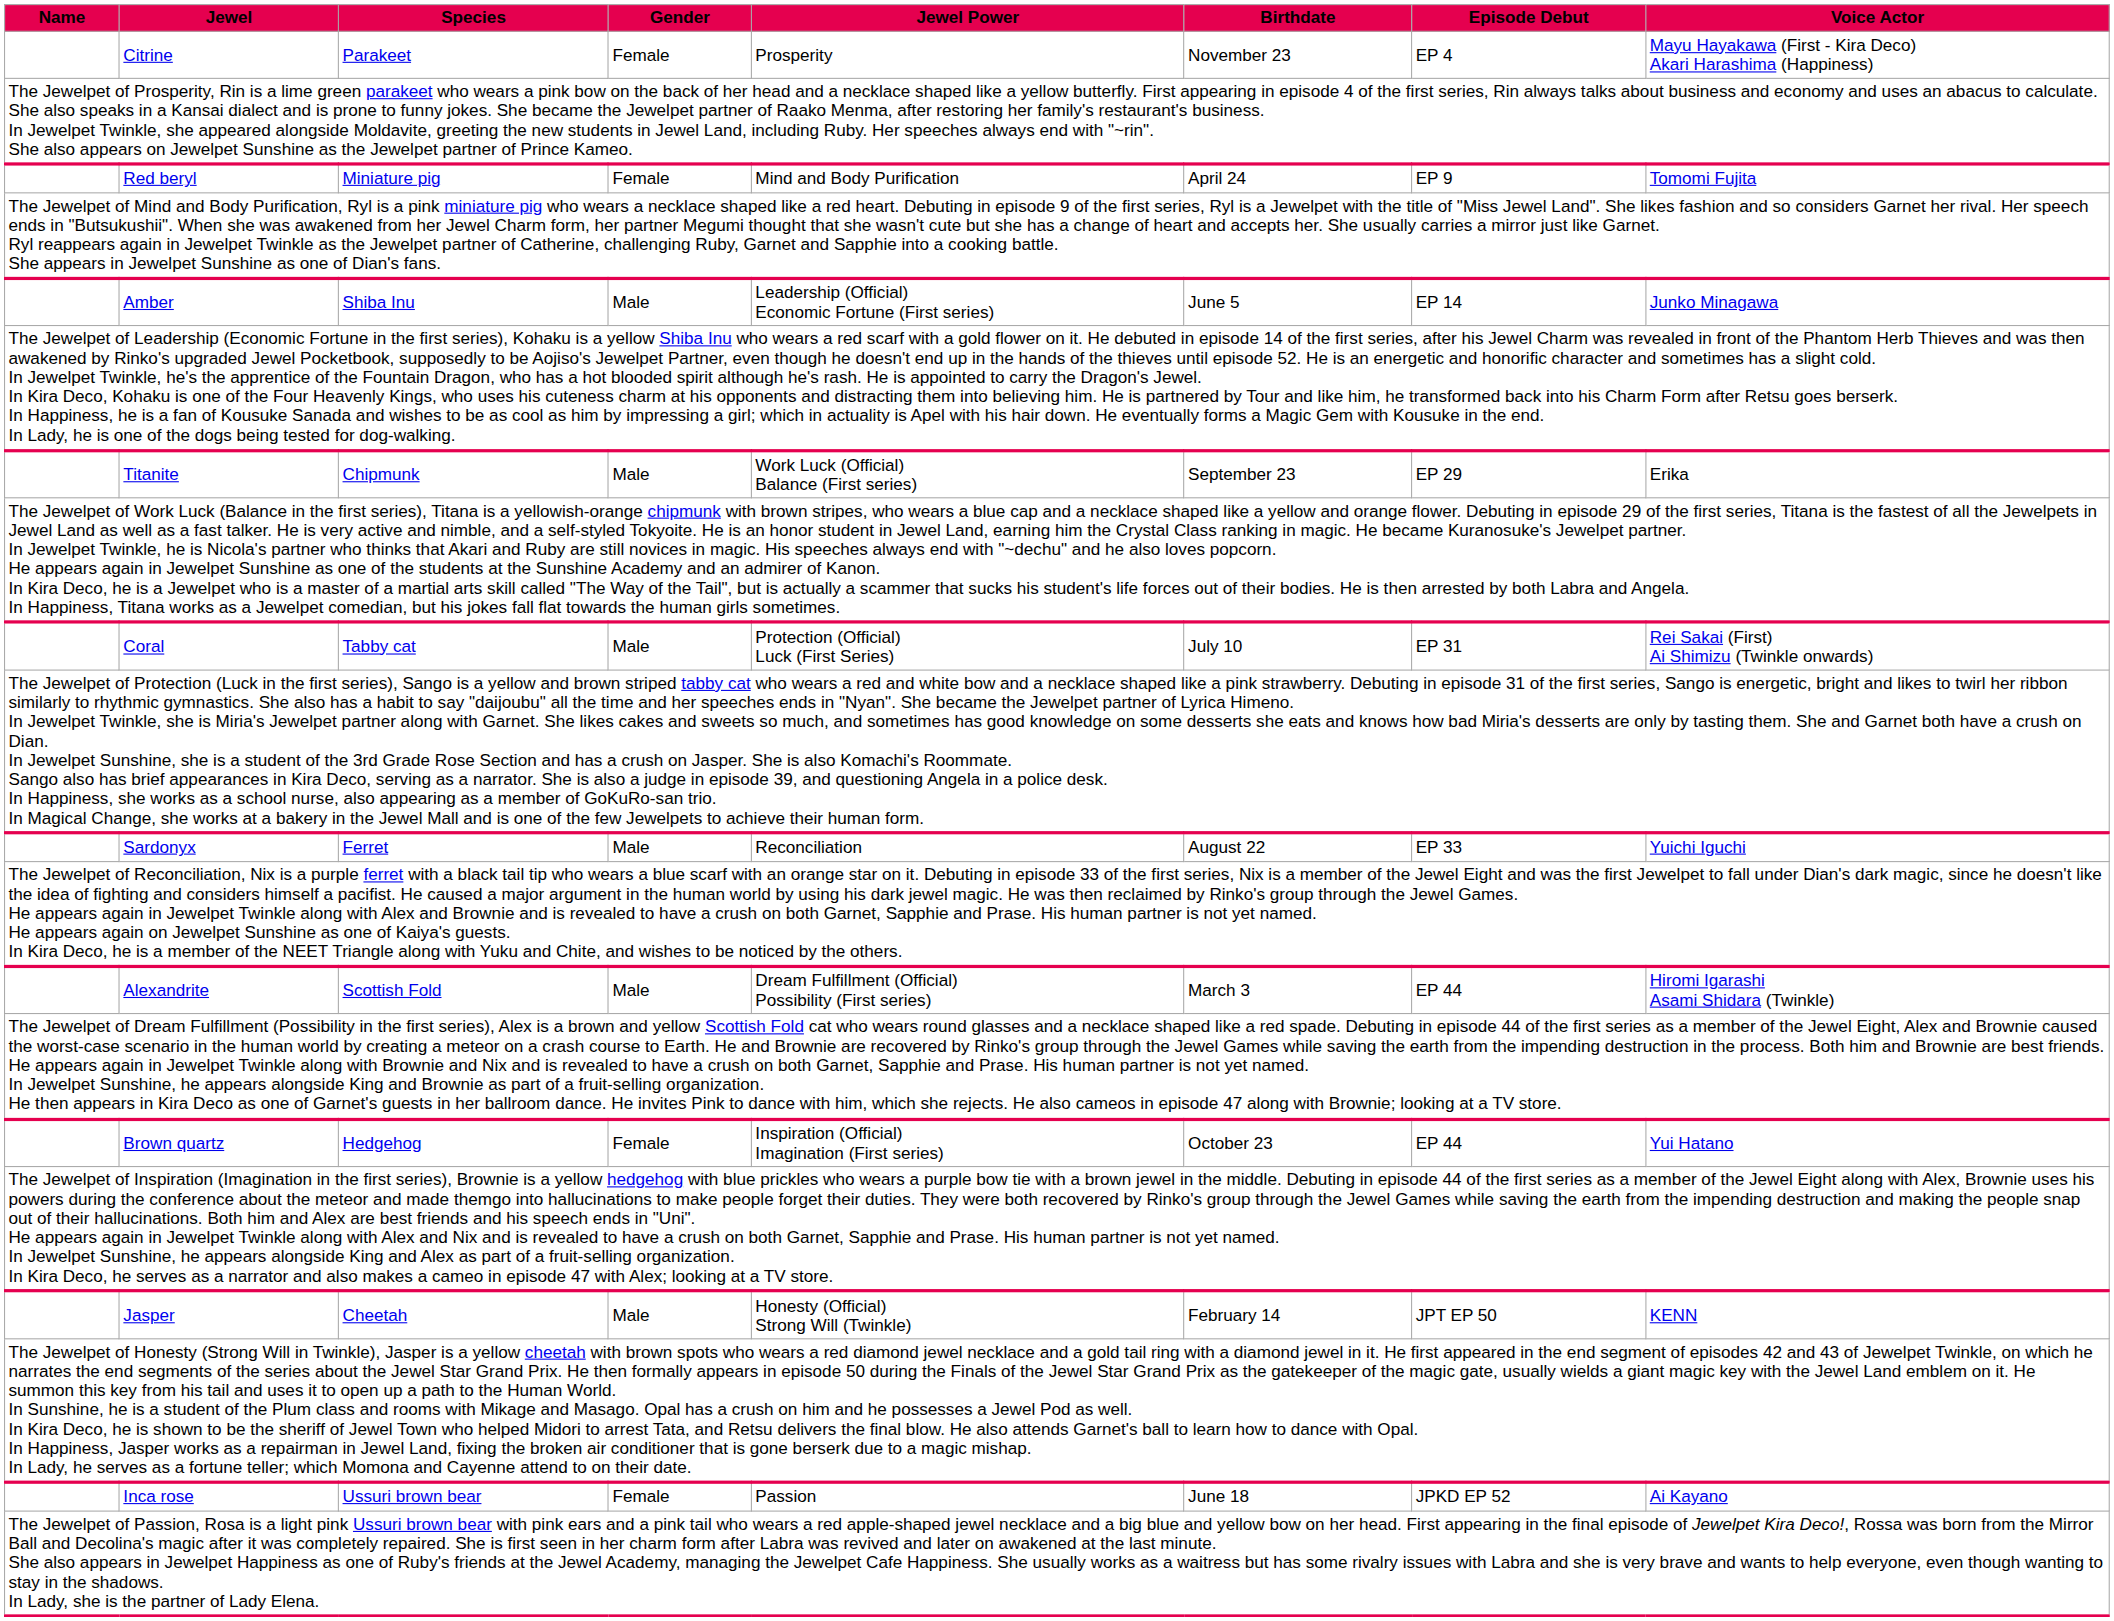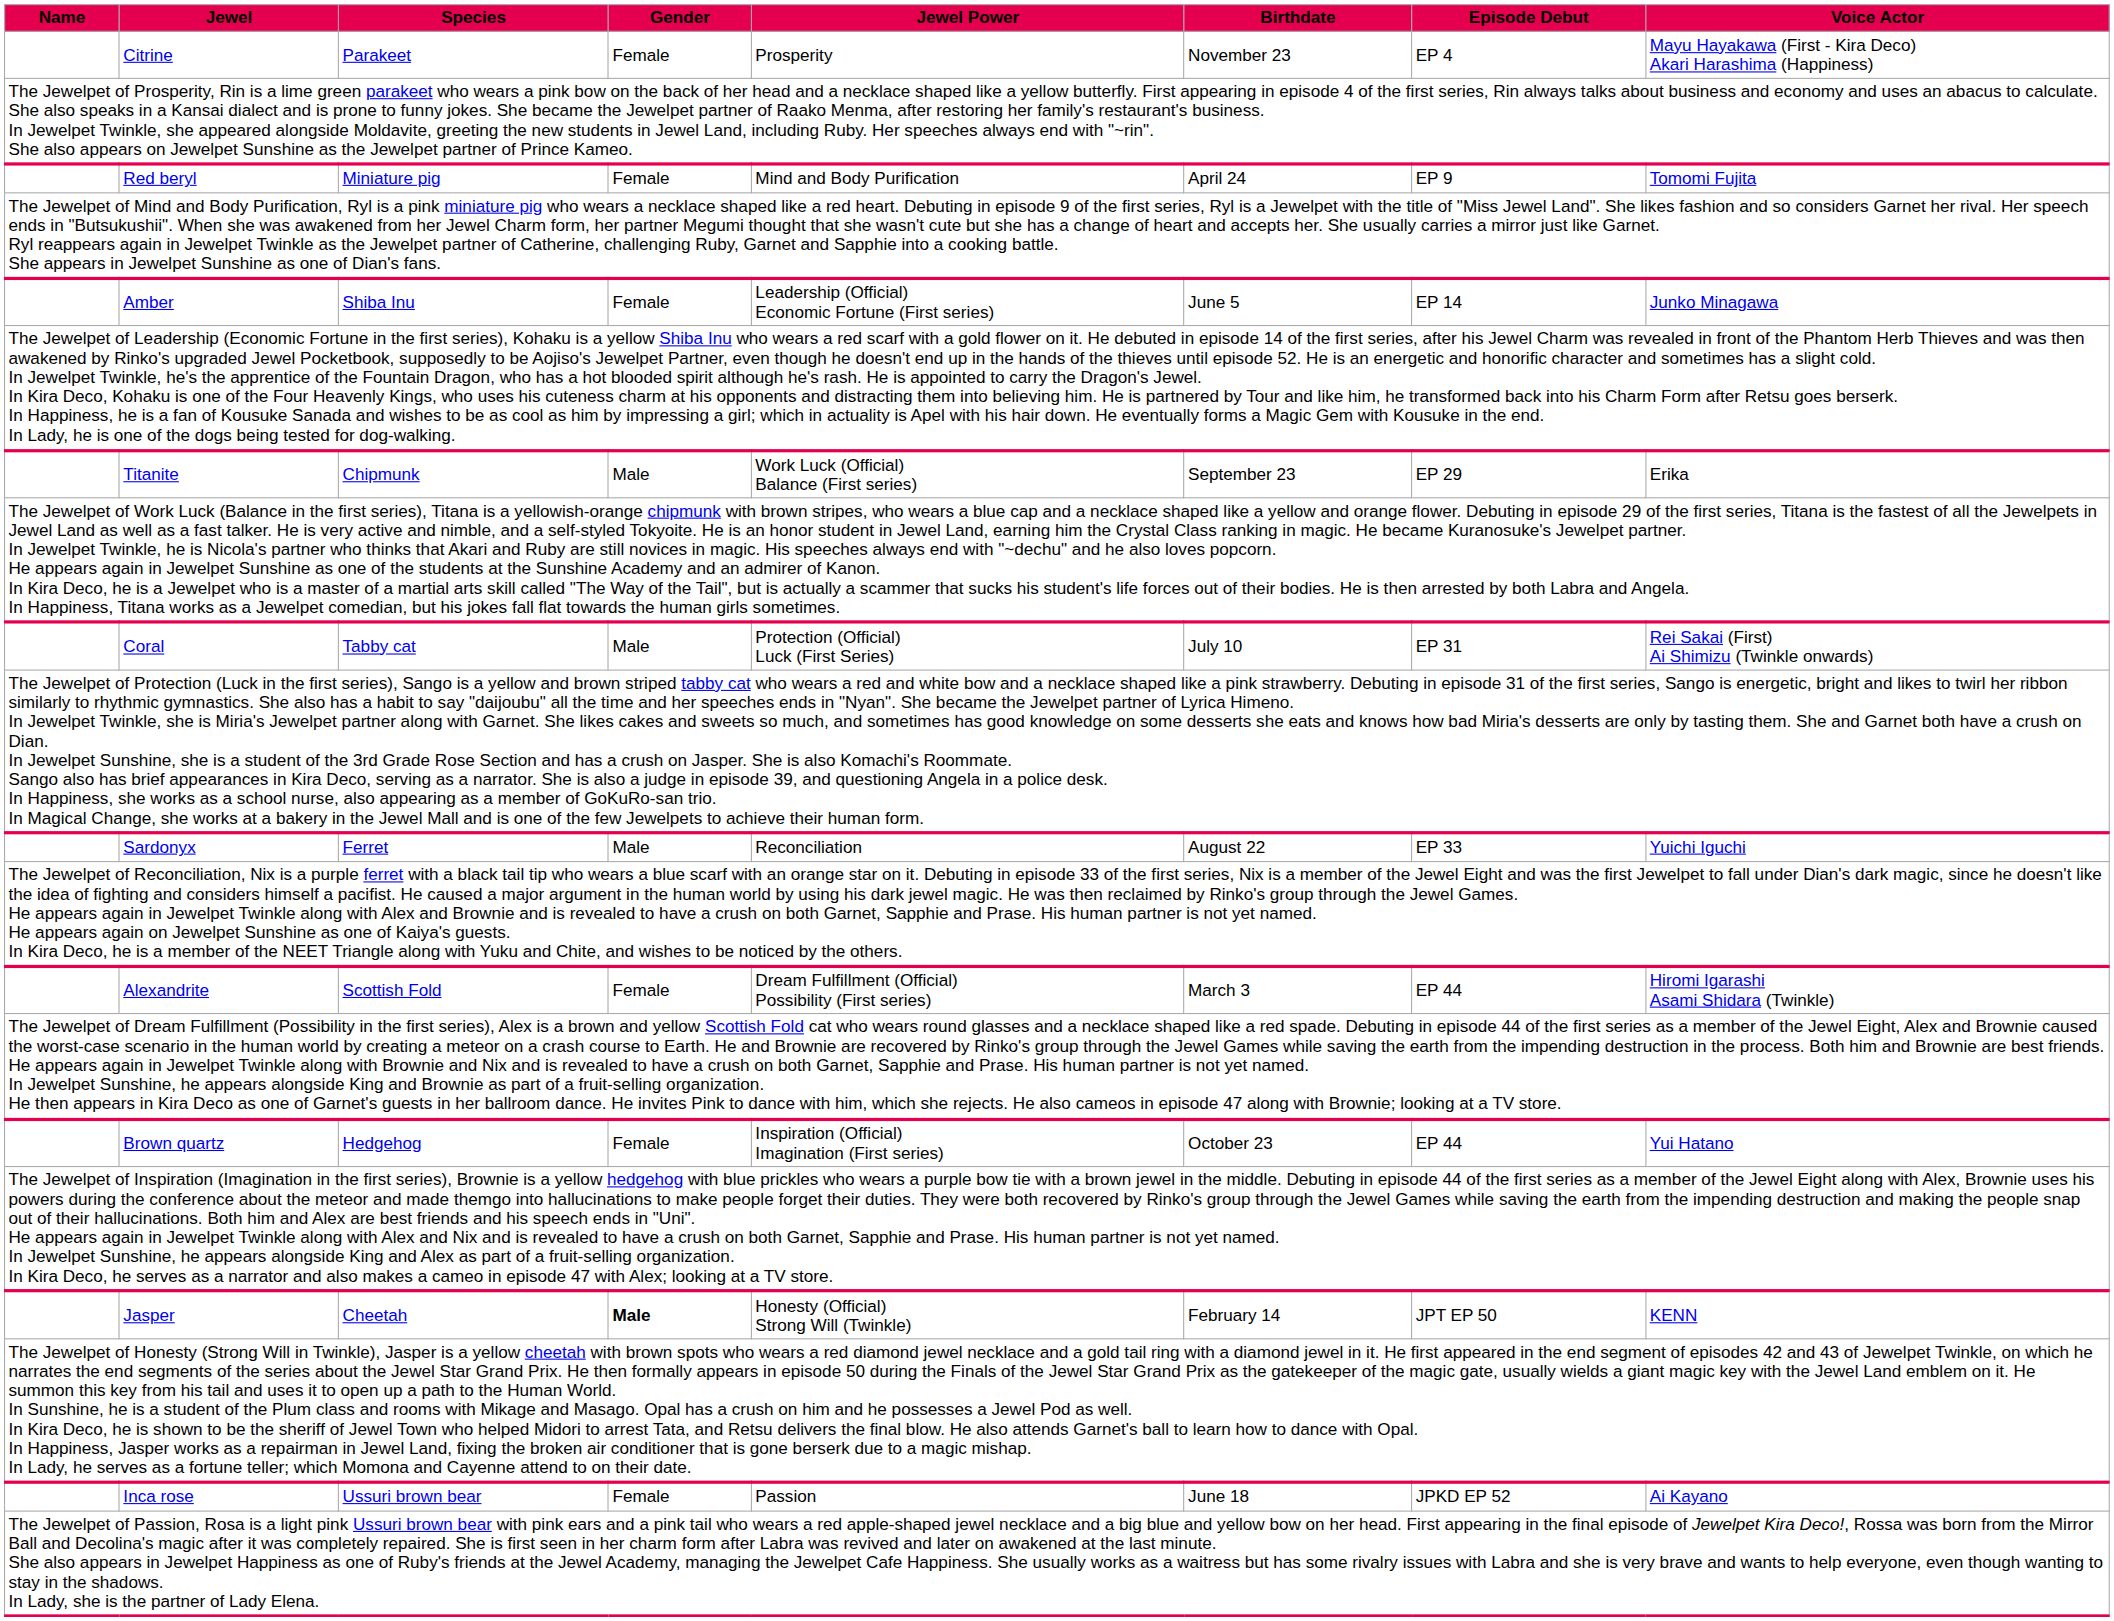 <table class="wikitable" style="background:#FFFFFF">
 <tr>
 <th style="background:#E5004F;">Name</th>
 <th style="background:#E5004F;">Jewel</th>
 <th style="background:#E5004F;">Species</th>
 <th style="background:#E5004F;">Gender</th>
 <th style="background:#E5004F;">Jewel Power</th>
 <th style="background:#E5004F;">Birthdate</th>
 <th style="background:#E5004F;">Episode Debut</th>
 <th style="background:#E5004F;">Voice Actor</th>
 </tr>
 <tr>
 <td></td>
 <td><a href='#'>Citrine</a></td>
 <td><a href='#'>Parakeet</a></td>
 <td>Female</td>
 <td>Prosperity</td>
 <td>November 23</td>
 <td>EP 4</td>
 <td><a href='#'>Mayu Hayakawa</a> (First - Kira Deco)<br><a href='#'>Akari Harashima</a> (Happiness)</td>
 </tr>
 <tr>
 <td style="border-bottom: 3px solid #E5004F;" colspan="14">The Jewelpet of Prosperity, Rin is a lime green <a href='#'>parakeet</a> who wears a pink bow on the back of her head and a necklace shaped like a yellow butterfly. First appearing in episode 4 of the first series, Rin always talks about business and economy and uses an abacus to calculate. She also speaks in a Kansai dialect and is prone to funny jokes. She became the Jewelpet partner of Raako Menma, after restoring her family's restaurant's business.<br>In Jewelpet Twinkle, she appeared alongside Moldavite, greeting the new students in Jewel Land, including Ruby. Her speeches always end with "~rin".<br>She also appears on Jewelpet Sunshine as the Jewelpet partner of Prince Kameo.</td>
 </tr>
 <tr>
 <td></td>
 <td><a href='#'>Red beryl</a></td>
 <td><a href='#'>Miniature pig</a></td>
 <td>Female</td>
 <td>Mind and Body Purification</td>
 <td>April 24</td>
 <td>EP 9</td>
 <td><a href='#'>Tomomi Fujita</a></td>
 </tr>
 <tr>
 <td style="border-bottom: 3px solid #E5004F;" colspan="14">The Jewelpet of Mind and Body Purification, Ryl is a pink <a href='#'>miniature pig</a> who wears a necklace shaped like a red heart. Debuting in episode 9 of the first series, Ryl is a Jewelpet with the title of "Miss Jewel Land". She likes fashion and so considers Garnet her rival. Her speech ends in "Butsukushii". When she was awakened from her Jewel Charm form, her partner Megumi thought that she wasn't cute but she has a change of heart and accepts her. She usually carries a mirror just like Garnet.<br>Ryl reappears again in Jewelpet Twinkle as the Jewelpet partner of Catherine, challenging Ruby, Garnet and Sapphie into a cooking battle.<br>She appears in Jewelpet Sunshine as one of Dian's fans.</td>
 </tr>
 <tr>
 <td></td>
 <td><a href='#'>Amber</a></td>
 <td><a href='#'>Shiba Inu</a></td>
-<td>Male</td>
+<td>Female</td>
 <td>Leadership (Official)<br>Economic Fortune (First series)</td>
 <td>June 5</td>
 <td>EP 14</td>
 <td><a href='#'>Junko Minagawa</a></td>
 </tr>
 <tr>
 <td style="border-bottom: 3px solid #E5004F;" colspan="14">The Jewelpet of Leadership (Economic Fortune in the first series), Kohaku is a yellow <a href='#'>Shiba Inu</a> who wears a red scarf with a gold flower on it. He debuted in episode 14 of the first series, after his Jewel Charm was revealed in front of the Phantom Herb Thieves and was then awakened by Rinko's upgraded Jewel Pocketbook, supposedly to be Aojiso's Jewelpet Partner, even though he doesn't end up in the hands of the thieves until episode 52. He is an energetic and honorific character and sometimes has a slight cold.<br>In Jewelpet Twinkle, he's the apprentice of the Fountain Dragon, who has a hot blooded spirit although he's rash. He is appointed to carry the Dragon's Jewel.<br>In Kira Deco, Kohaku is one of the Four Heavenly Kings, who uses his cuteness charm at his opponents and distracting them into believing him. He is partnered by Tour and like him, he transformed back into his Charm Form after Retsu goes berserk.<br>In Happiness, he is a fan of Kousuke Sanada and wishes to be as cool as him by impressing a girl; which in actuality is Apel with his hair down. He eventually forms a Magic Gem with Kousuke in the end.<br>In Lady, he is one of the dogs being tested for dog-walking.</td>
 </tr>
 <tr>
 <td></td>
 <td><a href='#'>Titanite</a></td>
 <td><a href='#'>Chipmunk</a></td>
 <td>Male</td>
 <td>Work Luck (Official)<br>Balance (First series)</td>
 <td>September 23</td>
 <td>EP 29</td>
 <td>Erika</td>
 </tr>
 <tr>
 <td style="border-bottom: 3px solid #E5004F;" colspan="14">The Jewelpet of Work Luck (Balance in the first series), Titana is a yellowish-orange <a href='#'>chipmunk</a> with brown stripes, who wears a blue cap and a necklace shaped like a yellow and orange flower. Debuting in episode 29 of the first series, Titana is the fastest of all the Jewelpets in Jewel Land as well as a fast talker. He is very active and nimble, and a self-styled Tokyoite. He is an honor student in Jewel Land, earning him the Crystal Class ranking in magic. He became Kuranosuke's Jewelpet partner.<br>In Jewelpet Twinkle, he is Nicola's partner who thinks that Akari and Ruby are still novices in magic. His speeches always end with "~dechu" and he also loves popcorn.<br>He appears again in Jewelpet Sunshine as one of the students at the Sunshine Academy and an admirer of Kanon.<br>In Kira Deco, he is a Jewelpet who is a master of a martial arts skill called "The Way of the Tail", but is actually a scammer that sucks his student's life forces out of their bodies. He is then arrested by both Labra and Angela.<br>In Happiness, Titana works as a Jewelpet comedian, but his jokes fall flat towards the human girls sometimes.</td>
 </tr>
 <tr>
 <td></td>
 <td><a href='#'>Coral</a></td>
 <td><a href='#'>Tabby cat</a></td>
 <td>Male</td>
 <td>Protection (Official)<br>Luck (First Series)</td>
 <td>July 10</td>
 <td>EP 31</td>
 <td><a href='#'>Rei Sakai</a> (First)<br><a href='#'>Ai Shimizu</a> (Twinkle onwards)</td>
 </tr>
 <tr>
 <td style="border-bottom: 3px solid #E5004F;" colspan="14">The Jewelpet of Protection (Luck in the first series), Sango is a yellow and brown striped <a href='#'>tabby cat</a> who wears a red and white bow and a necklace shaped like a pink strawberry. Debuting in episode 31 of the first series, Sango is energetic, bright and likes to twirl her ribbon similarly to rhythmic gymnastics. She also has a habit to say "daijoubu" all the time and her speeches ends in "Nyan". She became the Jewelpet partner of Lyrica Himeno.<br>In Jewelpet Twinkle, she is Miria's Jewelpet partner along with Garnet. She likes cakes and sweets so much, and sometimes has good knowledge on some desserts she eats and knows how bad Miria's desserts are only by tasting them. She and Garnet both have a crush on Dian.<br>In Jewelpet Sunshine, she is a student of the 3rd Grade Rose Section and has a crush on Jasper. She is also Komachi's Roommate.<br>Sango also has brief appearances in Kira Deco, serving as a narrator. She is also a judge in episode 39, and questioning Angela in a police desk.<br>In Happiness, she works as a school nurse, also appearing as a member of GoKuRo-san trio.<br>In Magical Change, she works at a bakery in the Jewel Mall and is one of the few Jewelpets to achieve their human form.</td>
 </tr>
 <tr>
 <td></td>
 <td><a href='#'>Sardonyx</a></td>
 <td><a href='#'>Ferret</a></td>
 <td>Male</td>
 <td>Reconciliation</td>
 <td>August 22</td>
 <td>EP 33</td>
 <td><a href='#'>Yuichi Iguchi</a></td>
 </tr>
 <tr>
 <td style="border-bottom: 3px solid #E5004F;" colspan="14">The Jewelpet of Reconciliation, Nix is a purple <a href='#'>ferret</a> with a black tail tip who wears a blue scarf with an orange star on it. Debuting in episode 33 of the first series, Nix is a member of the Jewel Eight and was the first Jewelpet to fall under Dian's dark magic, since he doesn't like the idea of fighting and considers himself a pacifist. He caused a major argument in the human world by using his dark jewel magic. He was then reclaimed by Rinko's group through the Jewel Games.<br>He appears again in Jewelpet Twinkle along with Alex and Brownie and is revealed to have a crush on both Garnet, Sapphie and Prase. His human partner is not yet named.<br>He appears again on Jewelpet Sunshine as one of Kaiya's guests.<br>In Kira Deco, he is a member of the NEET Triangle along with Yuku and Chite, and wishes to be noticed by the others.</td>
 </tr>
 <tr>
 <td></td>
 <td><a href='#'>Alexandrite</a></td>
 <td><a href='#'>Scottish Fold</a></td>
-<td>Male</td>
+<td>Female</td>
 <td>Dream Fulfillment (Official)<br>Possibility (First series)</td>
 <td>March 3</td>
 <td>EP 44</td>
 <td><a href='#'>Hiromi Igarashi</a><br><a href='#'>Asami Shidara</a> (Twinkle)</td>
 </tr>
 <tr>
 <td style="border-bottom: 3px solid #E5004F;" colspan="14">The Jewelpet of Dream Fulfillment (Possibility in the first series), Alex is a brown and yellow <a href='#'>Scottish Fold</a> cat who wears round glasses and a necklace shaped like a red spade. Debuting in episode 44 of the first series as a member of the Jewel Eight, Alex and Brownie caused the worst-case scenario in the human world by creating a meteor on a crash course to Earth. He and Brownie are recovered by Rinko's group through the Jewel Games while saving the earth from the impending destruction in the process. Both him and Brownie are best friends.<br>He appears again in Jewelpet Twinkle along with Brownie and Nix and is revealed to have a crush on both Garnet, Sapphie and Prase. His human partner is not yet named.<br>In Jewelpet Sunshine, he appears alongside King and Brownie as part of a fruit-selling organization.<br>He then appears in Kira Deco as one of Garnet's guests in her ballroom dance. He invites Pink to dance with him, which she rejects. He also cameos in episode 47 along with Brownie; looking at a TV store.</td>
 </tr>
 <tr>
 <td></td>
 <td><a href='#'>Brown quartz</a></td>
 <td><a href='#'>Hedgehog</a></td>
 <td>Female</td>
 <td>Inspiration (Official)<br>Imagination (First series)</td>
 <td>October 23</td>
 <td>EP 44</td>
 <td><a href='#'>Yui Hatano</a></td>
 </tr>
 <tr>
 <td style="border-bottom: 3px solid #E5004F;" colspan="14">The Jewelpet of Inspiration (Imagination in the first series), Brownie is a yellow <a href='#'>hedgehog</a> with blue prickles who wears a purple bow tie with a brown jewel in the middle. Debuting in episode 44 of the first series as a member of the Jewel Eight along with Alex, Brownie uses his powers during the conference about the meteor and made themgo into hallucinations to make people forget their duties. They were both recovered by Rinko's group through the Jewel Games while saving the earth from the impending destruction and making the people snap out of their hallucinations. Both him and Alex are best friends and his speech ends in "Uni".<br>He appears again in Jewelpet Twinkle along with Alex and Nix and is revealed to have a crush on both Garnet, Sapphie and Prase. His human partner is not yet named.<br>In Jewelpet Sunshine, he appears alongside King and Alex as part of a fruit-selling organization.<br>In Kira Deco, he serves as a narrator and also makes a cameo in episode 47 with Alex; looking at a TV store.</td>
 </tr>
 <tr>
 <td></td>
 <td><a href='#'>Jasper</a></td>
 <td><a href='#'>Cheetah</a></td>
-<td>Male</td>
+<td><strong>Male</strong></td>
 <td>Honesty (Official)<br>Strong Will (Twinkle)</td>
 <td>February 14</td>
 <td>JPT EP 50</td>
 <td><a href='#'>KENN</a></td>
 </tr>
 <tr>
 <td style="border-bottom: 3px solid #E5004F;" colspan="14">The Jewelpet of Honesty (Strong Will in Twinkle), Jasper is a yellow <a href='#'>cheetah</a> with brown spots who wears a red diamond jewel necklace and a gold tail ring with a diamond jewel in it. He first appeared in the end segment of episodes 42 and 43 of Jewelpet Twinkle, on which he narrates the end segments of the series about the Jewel Star Grand Prix. He then formally appears in episode 50 during the Finals of the Jewel Star Grand Prix as the gatekeeper of the magic gate, usually wields a giant magic key with the Jewel Land emblem on it. He summon this key from his tail and uses it to open up a path to the Human World.<br>In Sunshine, he is a student of the Plum class and rooms with Mikage and Masago. Opal has a crush on him and he possesses a Jewel Pod as well.<br>In Kira Deco, he is shown to be the sheriff of Jewel Town who helped Midori to arrest Tata, and Retsu delivers the final blow. He also attends Garnet's ball to learn how to dance with Opal.<br>In Happiness, Jasper works as a repairman in Jewel Land, fixing the broken air conditioner that is gone berserk due to a magic mishap.<br>In Lady, he serves as a fortune teller; which Momona and Cayenne attend to on their date.</td>
 </tr>
 <tr>
 <td></td>
 <td><a href='#'>Inca rose</a></td>
 <td><a href='#'>Ussuri brown bear</a></td>
 <td>Female</td>
 <td>Passion</td>
 <td>June 18</td>
 <td>JPKD EP 52</td>
 <td><a href='#'>Ai Kayano</a></td>
 </tr>
 <tr>
 <td style="border-bottom: 3px solid #E5004F;" colspan="14">The Jewelpet of Passion, Rosa is a light pink <a href='#'>Ussuri brown bear</a> with pink ears and a pink tail who wears a red apple-shaped jewel necklace and a big blue and yellow bow on her head. First appearing in the final episode of <em>Jewelpet Kira Deco!</em>, Rossa was born from the Mirror Ball and Decolina's magic after it was completely repaired. She is first seen in her charm form after Labra was revived and later on awakened at the last minute.<br>She also appears in Jewelpet Happiness as one of Ruby's friends at the Jewel Academy, managing the Jewelpet Cafe Happiness. She usually works as a waitress but has some rivalry issues with Labra and she is very brave and wants to help everyone, even though wanting to stay in the shadows.<br>In Lady, she is the partner of Lady Elena.</td>
 </tr>
 </table>
